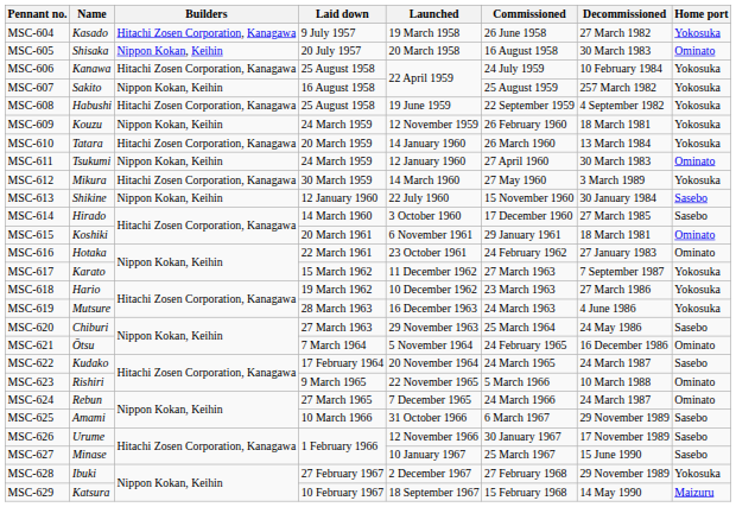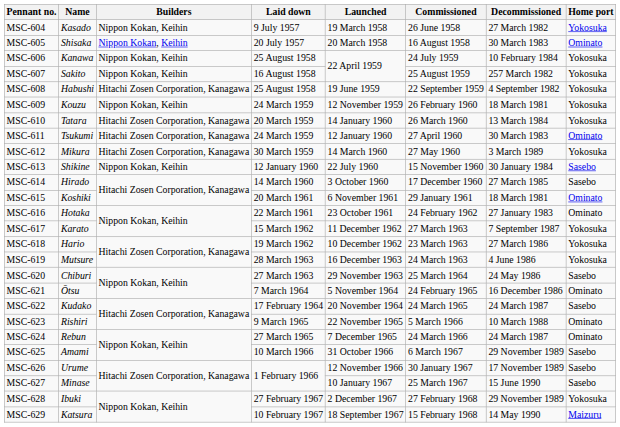 <table class="wikitable">
 <tr>
 <th>Pennant no.</th>
 <th>Name</th>
 <th>Builders</th>
 <th>Laid down</th>
 <th>Launched</th>
 <th>Commissioned</th>
 <th>Decommissioned</th>
 <th>Home port</th>
 </tr>
 <tr>
 <td>MSC-604</td>
 <td><em>Kasado</em></td>
-<td><a href='#'>Hitachi Zosen Corporation</a>, <a href='#'>Kanagawa</a></td>
+<td>Nippon Kokan, Keihin</td>
 <td>9 July 1957</td>
 <td>19 March 1958</td>
 <td>26 June 1958</td>
 <td>27 March 1982</td>
 <td><a href='#'>Yokosuka</a></td>
 </tr>
 <tr>
 <td>MSC-605</td>
 <td><em>Shisaka</em></td>
 <td><a href='#'>Nippon Kokan</a>, <a href='#'>Keihin</a></td>
 <td>20 July 1957</td>
 <td>20 March 1958</td>
 <td>16 August 1958</td>
 <td>30 March 1983</td>
 <td><a href='#'>Ominato</a></td>
 </tr>
 <tr>
 <td>MSC-606</td>
 <td><em>Kanawa</em></td>
-<td>Hitachi Zosen Corporation, Kanagawa</td>
+<td>Nippon Kokan, Keihin</td>
 <td>25 August 1958</td>
 <td rowspan="2">22 April 1959</td>
 <td>24 July 1959</td>
 <td>10 February 1984</td>
 <td>Yokosuka</td>
 </tr>
 <tr>
 <td>MSC-607</td>
 <td><em>Sakito</em></td>
 <td>Nippon Kokan, Keihin</td>
 <td>16 August 1958</td>
 <td>25 August 1959</td>
 <td>257 March 1982</td>
 <td>Yokosuka</td>
 </tr>
 <tr>
 <td>MSC-608</td>
 <td><em>Habushi</em></td>
 <td>Hitachi Zosen Corporation, Kanagawa</td>
 <td>25 August 1958</td>
 <td>19 June 1959</td>
 <td>22 September 1959</td>
 <td>4 September 1982</td>
 <td>Yokosuka</td>
 </tr>
 <tr>
 <td>MSC-609</td>
 <td><em>Kouzu</em></td>
 <td>Nippon Kokan, Keihin</td>
 <td>24 March 1959</td>
 <td>12 November 1959</td>
 <td>26 February 1960</td>
 <td>18 March 1981</td>
 <td>Yokosuka</td>
 </tr>
 <tr>
 <td>MSC-610</td>
 <td><em>Tatara</em></td>
 <td>Hitachi Zosen Corporation, Kanagawa</td>
 <td>20 March 1959</td>
 <td>14 January 1960</td>
 <td>26 March 1960</td>
 <td>13 March 1984</td>
 <td>Yokosuka</td>
 </tr>
 <tr>
 <td>MSC-611</td>
 <td><em>Tsukumi</em></td>
-<td>Nippon Kokan, Keihin</td>
+<td>Hitachi Zosen Corporation, Kanagawa</td>
 <td>24 March 1959</td>
 <td>12 January 1960</td>
 <td>27 April 1960</td>
 <td>30 March 1983</td>
 <td><a href='#'>Ominato</a></td>
 </tr>
 <tr>
 <td>MSC-612</td>
 <td><em>Mikura</em></td>
 <td>Hitachi Zosen Corporation, Kanagawa</td>
 <td>30 March 1959</td>
 <td>14 March 1960</td>
 <td>27 May 1960</td>
 <td>3 March 1989</td>
 <td>Yokosuka</td>
 </tr>
 <tr>
 <td>MSC-613</td>
 <td><em>Shikine</em></td>
 <td>Nippon Kokan, Keihin</td>
 <td>12 January 1960</td>
 <td>22 July 1960</td>
 <td>15 November 1960</td>
 <td>30 January 1984</td>
 <td><a href='#'>Sasebo</a></td>
 </tr>
 <tr>
 <td>MSC-614</td>
 <td><em>Hirado</em></td>
 <td rowspan="2">Hitachi Zosen Corporation, Kanagawa</td>
 <td>14 March 1960</td>
 <td>3 October 1960</td>
 <td>17 December 1960</td>
 <td>27 March 1985</td>
 <td>Sasebo</td>
 </tr>
 <tr>
 <td>MSC-615</td>
 <td><em>Koshiki</em></td>
 <td>20 March 1961</td>
 <td>6 November 1961</td>
 <td>29 January 1961</td>
 <td>18 March 1981</td>
 <td><a href='#'>Ominato</a></td>
 </tr>
 <tr>
 <td>MSC-616</td>
 <td><em>Hotaka</em></td>
 <td rowspan="2">Nippon Kokan, Keihin</td>
 <td>22 March 1961</td>
 <td>23 October 1961</td>
 <td>24 February 1962</td>
 <td>27 January 1983</td>
 <td>Ominato</td>
 </tr>
 <tr>
 <td>MSC-617</td>
 <td><em>Karato</em></td>
 <td>15 March 1962</td>
 <td>11 December 1962</td>
 <td>27 March 1963</td>
 <td>7 September 1987</td>
 <td>Yokosuka</td>
 </tr>
 <tr>
 <td>MSC-618</td>
 <td><em>Hario</em></td>
 <td rowspan="2">Hitachi Zosen Corporation, Kanagawa</td>
 <td>19 March 1962</td>
 <td>10 December 1962</td>
 <td>23 March 1963</td>
 <td>27 March 1986</td>
 <td>Yokosuka</td>
 </tr>
 <tr>
 <td>MSC-619</td>
 <td><em>Mutsure</em></td>
 <td>28 March 1963</td>
 <td>16 December 1963</td>
 <td>24 March 1963</td>
 <td>4 June 1986</td>
 <td>Yokosuka</td>
 </tr>
 <tr>
 <td>MSC-620</td>
 <td><em>Chiburi</em></td>
 <td rowspan="2">Nippon Kokan, Keihin</td>
 <td>27 March 1963</td>
 <td>29 November 1963</td>
 <td>25 March 1964</td>
 <td>24 May 1986</td>
 <td>Sasebo</td>
 </tr>
 <tr>
 <td>MSC-621</td>
 <td><em>Ōtsu</em></td>
 <td>7 March 1964</td>
 <td>5 November 1964</td>
 <td>24 February 1965</td>
 <td>16 December 1986</td>
 <td>Ominato</td>
 </tr>
 <tr>
 <td>MSC-622</td>
 <td><em>Kudako</em></td>
 <td rowspan="2">Hitachi Zosen Corporation, Kanagawa</td>
 <td>17 February 1964</td>
 <td>20 November 1964</td>
 <td>24 March 1965</td>
 <td>24 March 1987</td>
 <td>Sasebo</td>
 </tr>
 <tr>
 <td>MSC-623</td>
 <td><em>Rishiri</em></td>
 <td>9 March 1965</td>
 <td>22 November 1965</td>
 <td>5 March 1966</td>
 <td>10 March 1988</td>
 <td>Ominato</td>
 </tr>
 <tr>
 <td>MSC-624</td>
 <td><em>Rebun</em></td>
 <td rowspan="2">Nippon Kokan, Keihin</td>
 <td>27 March 1965</td>
 <td>7 December 1965</td>
 <td>24 March 1966</td>
 <td>24 March 1987</td>
 <td>Ominato</td>
 </tr>
 <tr>
 <td>MSC-625</td>
 <td><em>Amami</em></td>
 <td>10 March 1966</td>
 <td>31 October 1966</td>
 <td>6 March 1967</td>
 <td>29 November 1989</td>
 <td>Sasebo</td>
 </tr>
 <tr>
 <td>MSC-626</td>
 <td><em>Urume</em></td>
 <td rowspan="2">Hitachi Zosen Corporation, Kanagawa</td>
 <td rowspan="2">1 February 1966</td>
 <td>12 November 1966</td>
 <td>30 January 1967</td>
 <td>17 November 1989</td>
 <td>Sasebo</td>
 </tr>
 <tr>
 <td>MSC-627</td>
 <td><em>Minase</em></td>
 <td>10 January 1967</td>
 <td>25 March 1967</td>
 <td>15 June 1990</td>
 <td>Sasebo</td>
 </tr>
 <tr>
 <td>MSC-628</td>
 <td><em>Ibuki</em></td>
 <td rowspan="2">Nippon Kokan, Keihin</td>
 <td>27 February 1967</td>
 <td>2 December 1967</td>
 <td>27 February 1968</td>
 <td>29 November 1989</td>
 <td>Yokosuka</td>
 </tr>
 <tr>
 <td>MSC-629</td>
 <td><em>Katsura</em></td>
 <td>10 February 1967</td>
 <td>18 September 1967</td>
 <td>15 February 1968</td>
 <td>14 May 1990</td>
 <td><a href='#'>Maizuru</a></td>
 </tr>
 </table>
